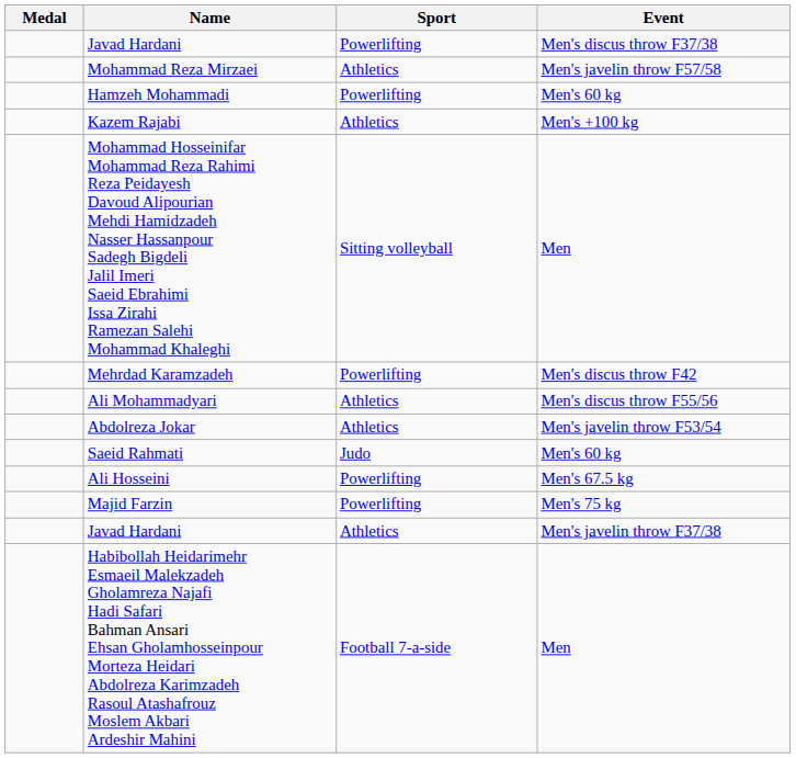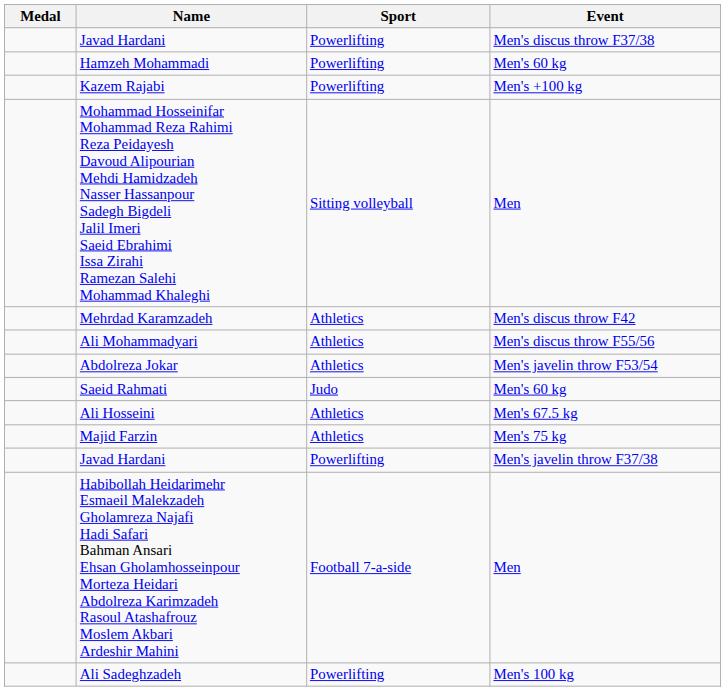 <table class="wikitable sortable" style="text-align:left;">
 <tr>
 <th width="70">Medal</th>
 <th width="240">Name</th>
 <th width="190">Sport</th>
 <th width="240">Event</th>
 </tr>
 <tr>
 <td></td>
 <td><a href='#'>Javad Hardani</a></td>
 <td><a href='#'>Powerlifting</a></td>
 <td><a href='#'>Men's discus throw F37/38</a></td>
 </tr>
 <tr>
 <td></td>
-<td><a href='#'>Mohammad Reza Mirzaei</a></td>
-<td><a href='#'>Athletics</a></td>
-<td><a href='#'>Men's javelin throw F57/58</a></td>
-</tr>
-<tr>
-<td></td>
 <td><a href='#'>Hamzeh Mohammadi</a></td>
 <td><a href='#'>Powerlifting</a></td>
 <td><a href='#'>Men's 60 kg</a></td>
 </tr>
 <tr>
 <td></td>
 <td><a href='#'>Kazem Rajabi</a></td>
-<td><a href='#'>Athletics</a></td>
+<td><a href='#'>Powerlifting</a></td>
 <td><a href='#'>Men's +100 kg</a></td>
 </tr>
 <tr>
 <td></td>
 <td><a href='#'>Mohammad Hosseinifar</a><br><a href='#'>Mohammad Reza Rahimi</a><br><a href='#'>Reza Peidayesh</a><br><a href='#'>Davoud Alipourian</a><br><a href='#'>Mehdi Hamidzadeh</a><br><a href='#'>Nasser Hassanpour</a><br><a href='#'>Sadegh Bigdeli</a><br><a href='#'>Jalil Imeri</a><br><a href='#'>Saeid Ebrahimi</a><br><a href='#'>Issa Zirahi</a><br><a href='#'>Ramezan Salehi</a><br><a href='#'>Mohammad Khaleghi</a></td>
 <td><a href='#'>Sitting volleyball</a></td>
 <td><a href='#'>Men</a></td>
 </tr>
 <tr>
 <td></td>
 <td><a href='#'>Mehrdad Karamzadeh</a></td>
-<td><a href='#'>Powerlifting</a></td>
+<td><a href='#'>Athletics</a></td>
 <td><a href='#'>Men's discus throw F42</a></td>
 </tr>
 <tr>
 <td></td>
 <td><a href='#'>Ali Mohammadyari</a></td>
 <td><a href='#'>Athletics</a></td>
 <td><a href='#'>Men's discus throw F55/56</a></td>
 </tr>
 <tr>
 <td></td>
 <td><a href='#'>Abdolreza Jokar</a></td>
 <td><a href='#'>Athletics</a></td>
 <td><a href='#'>Men's javelin throw F53/54</a></td>
 </tr>
 <tr>
 <td></td>
 <td><a href='#'>Saeid Rahmati</a></td>
 <td><a href='#'>Judo</a></td>
 <td><a href='#'>Men's 60 kg</a></td>
 </tr>
 <tr>
 <td></td>
 <td><a href='#'>Ali Hosseini</a></td>
-<td><a href='#'>Powerlifting</a></td>
+<td><a href='#'>Athletics</a></td>
 <td><a href='#'>Men's 67.5 kg</a></td>
 </tr>
 <tr>
 <td></td>
 <td><a href='#'>Majid Farzin</a></td>
-<td><a href='#'>Powerlifting</a></td>
+<td><a href='#'>Athletics</a></td>
 <td><a href='#'>Men's 75 kg</a></td>
 </tr>
 <tr>
 <td></td>
 <td><a href='#'>Javad Hardani</a></td>
-<td><a href='#'>Athletics</a></td>
+<td><a href='#'>Powerlifting</a></td>
 <td><a href='#'>Men's javelin throw F37/38</a></td>
 </tr>
 <tr>
 <td></td>
 <td><a href='#'>Habibollah Heidarimehr</a><br><a href='#'>Esmaeil Malekzadeh</a><br><a href='#'>Gholamreza Najafi</a><br><a href='#'>Hadi Safari</a><br>Bahman Ansari<br><a href='#'>Ehsan Gholamhosseinpour</a><br><a href='#'>Morteza Heidari</a><br><a href='#'>Abdolreza Karimzadeh</a><br><a href='#'>Rasoul Atashafrouz</a><br><a href='#'>Moslem Akbari</a><br><a href='#'>Ardeshir Mahini</a></td>
 <td><a href='#'>Football 7-a-side</a></td>
 <td><a href='#'>Men</a></td>
 </tr>
+<tr class="sortbottom">
+<td></td>
+<td><a href='#'>Ali Sadeghzadeh</a></td>
+<td><a href='#'>Powerlifting</a></td>
+<td><a href='#'>Men's 100 kg</a></td>
+</tr>
 </table>
